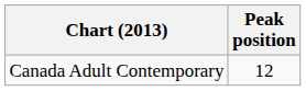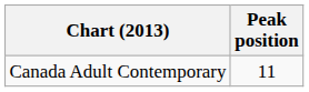 <table class="wikitable sortable">
 <tr>
 <th style="text-align:center;">Chart (2013)</th>
 <th style="text-align:center;">Peak<br>position</th>
 </tr>
 <tr>
 <td>Canada Adult Contemporary</td>
-<td style="text-align:center;">12</td>
+<td style="text-align:center;">11</td>
 </tr>
 </table>
